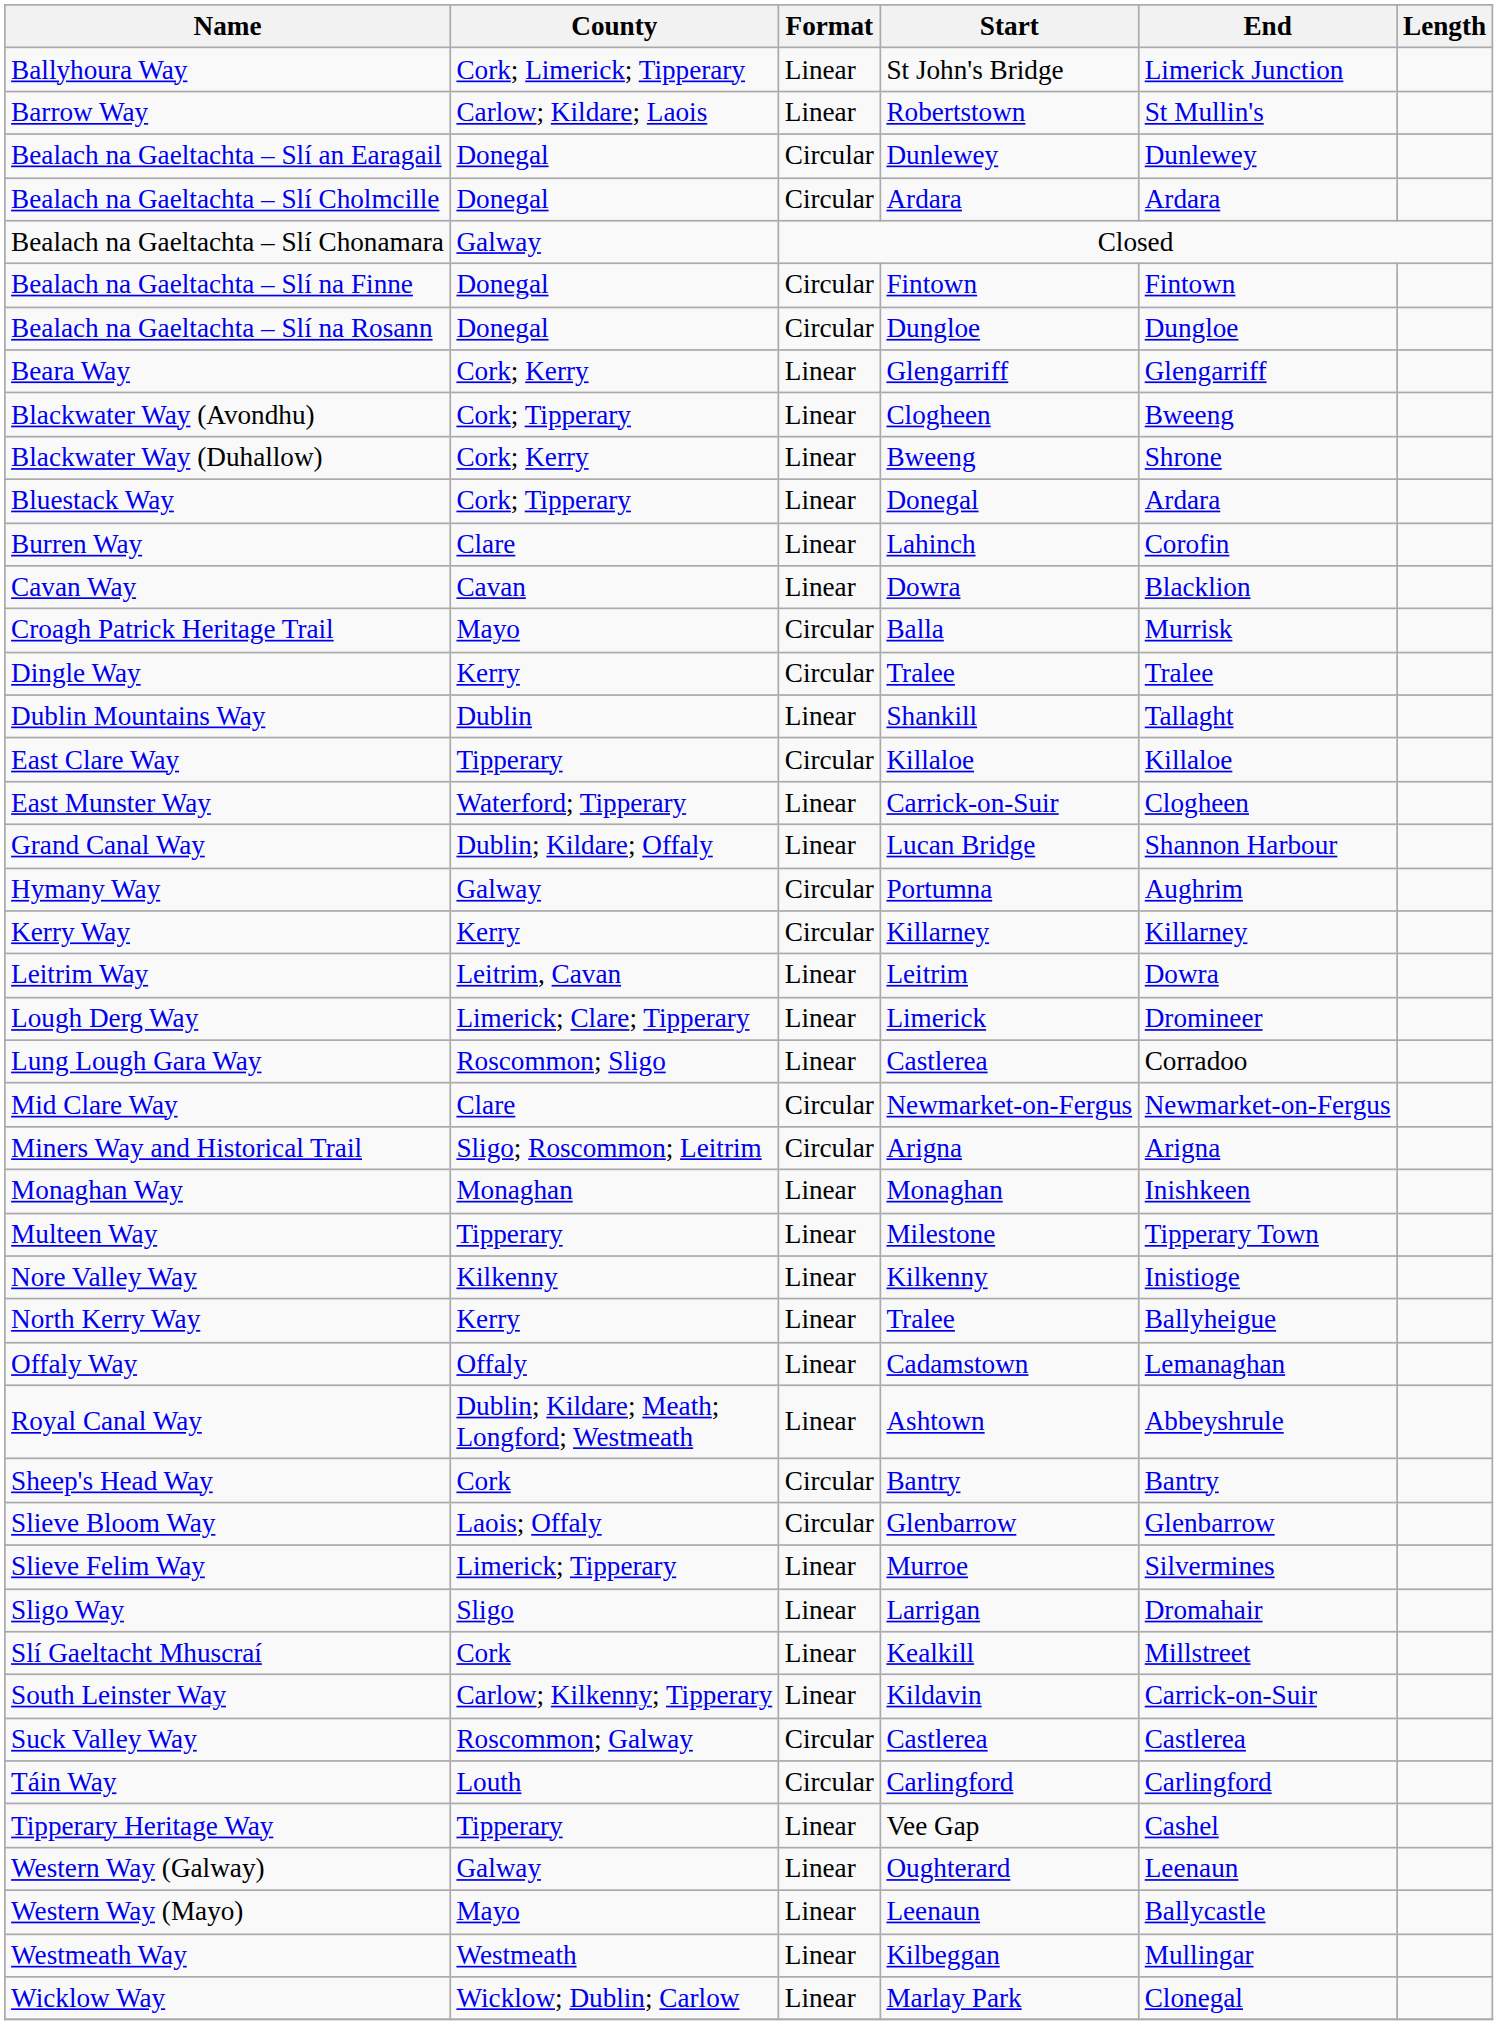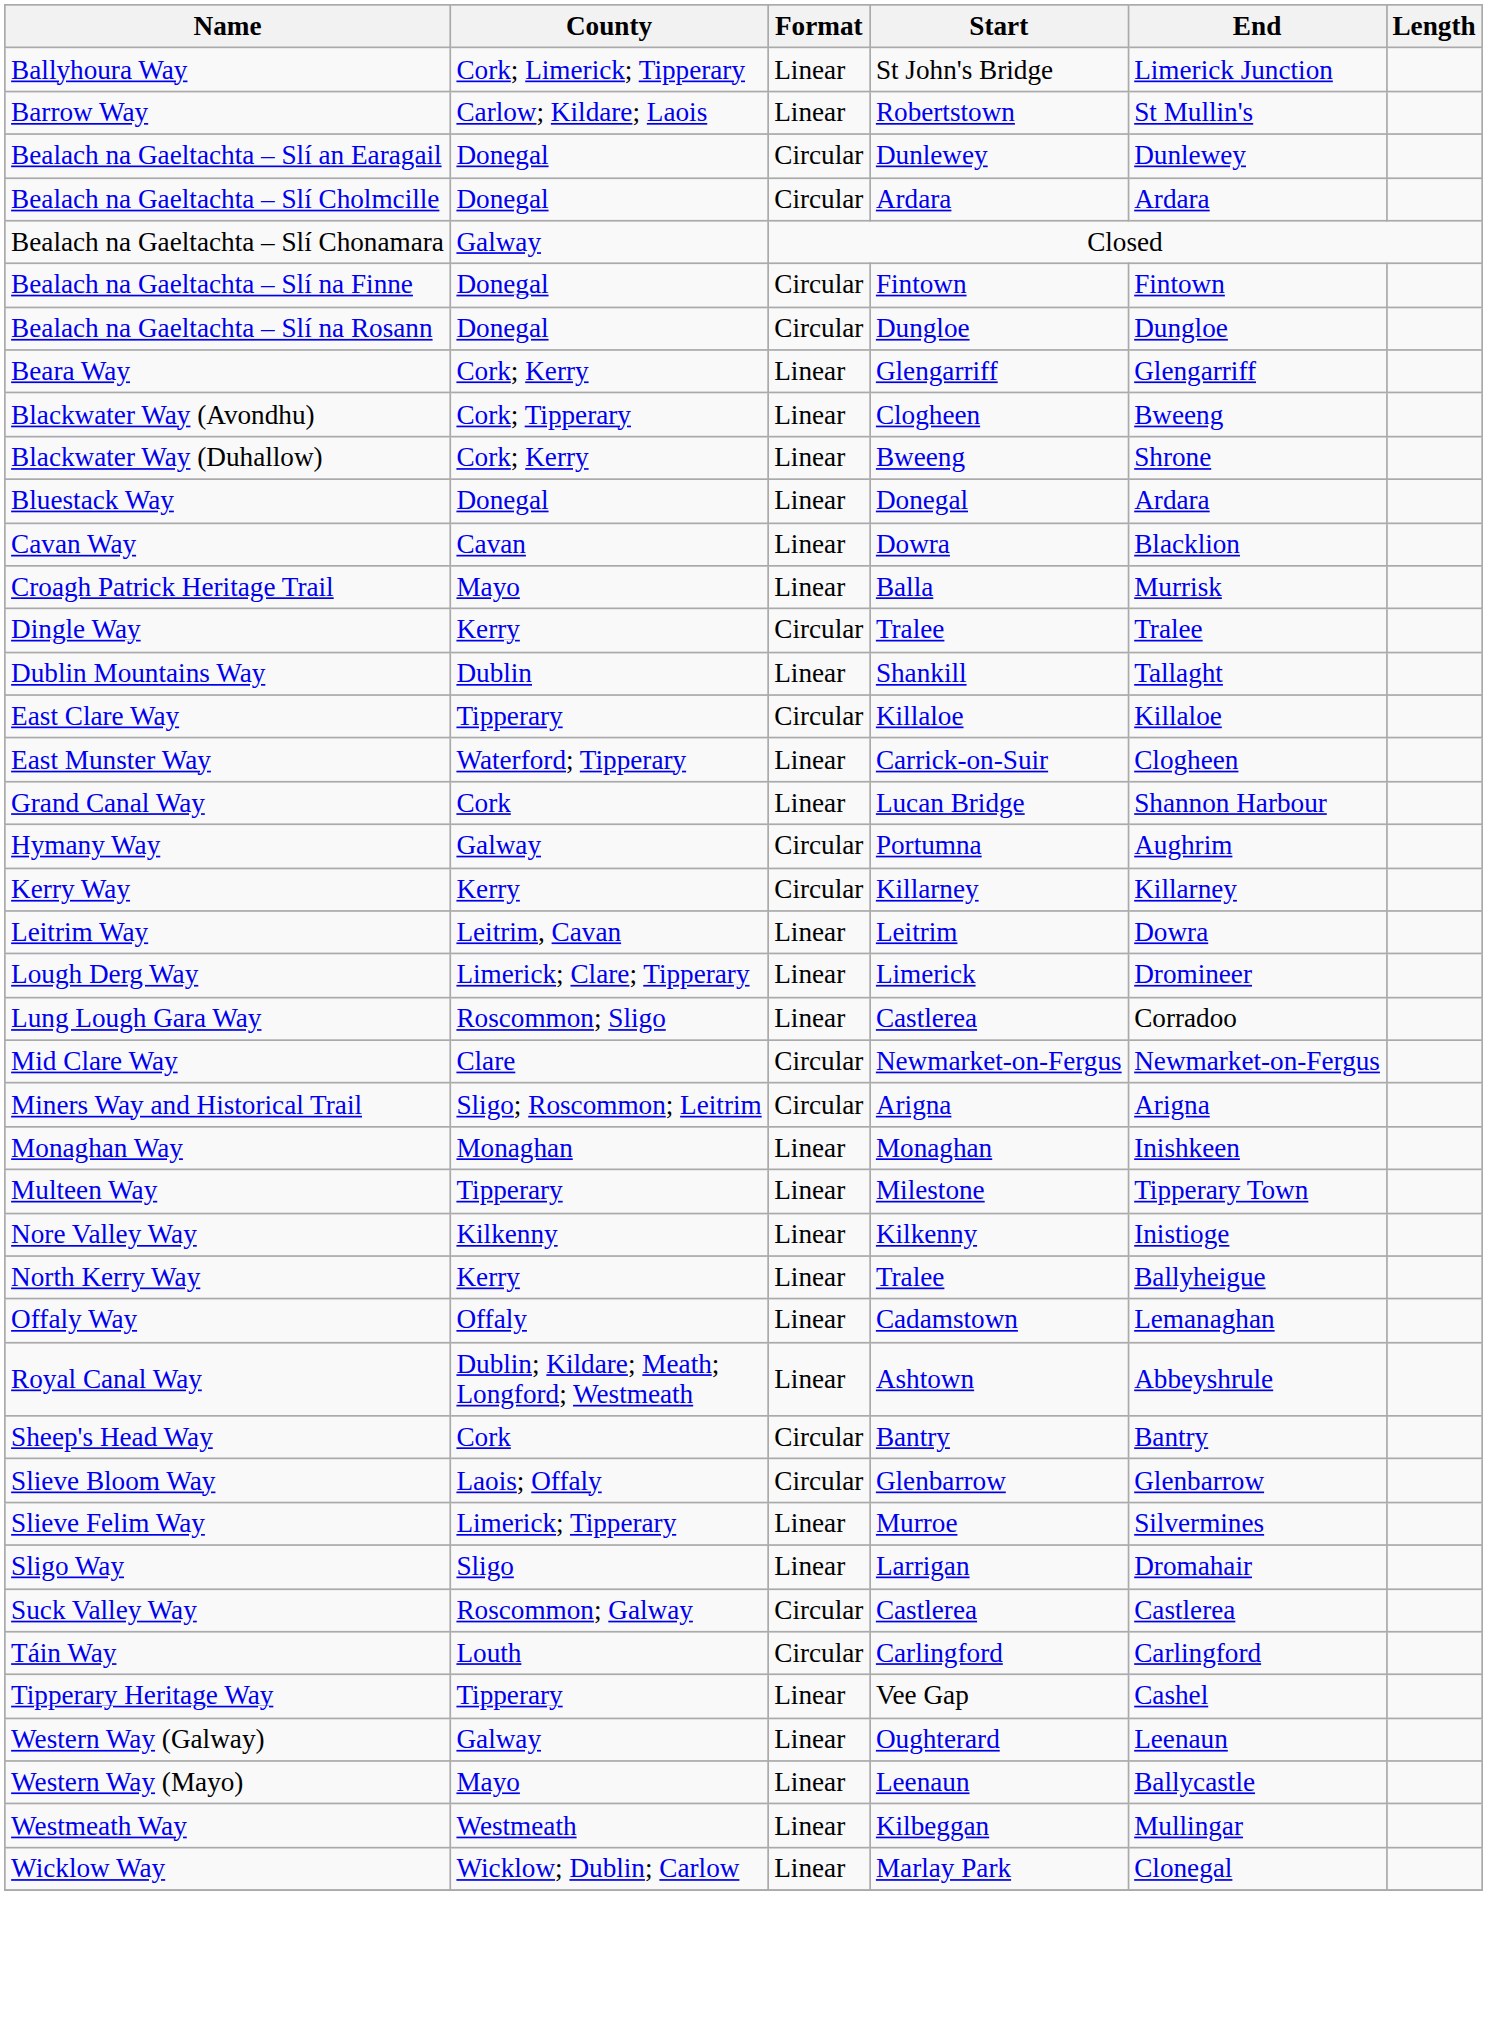 <table class="wikitable sortable">
 <tr style="background: #f2f2f2">
 <th>Name</th>
 <th>County</th>
 <th>Format</th>
 <th>Start</th>
 <th>End</th>
 <th>Length</th>
 </tr>
 <tr style="background: #f9f9f9">
 <td><a href='#'>Ballyhoura Way</a></td>
 <td><a href='#'>Cork</a>; <a href='#'>Limerick</a>; <a href='#'>Tipperary</a></td>
 <td>Linear</td>
 <td>St John's Bridge</td>
 <td><a href='#'>Limerick Junction</a></td>
 <td></td>
 </tr>
 <tr>
 <td><a href='#'>Barrow Way</a></td>
 <td><a href='#'>Carlow</a>; <a href='#'>Kildare</a>; <a href='#'>Laois</a></td>
 <td>Linear</td>
 <td><a href='#'>Robertstown</a></td>
 <td><a href='#'>St Mullin's</a></td>
 <td></td>
 </tr>
 <tr>
 <td><a href='#'>Bealach na Gaeltachta – Slí an Earagail</a></td>
 <td><a href='#'>Donegal</a></td>
 <td>Circular</td>
 <td><a href='#'>Dunlewey</a></td>
 <td><a href='#'>Dunlewey</a></td>
 <td></td>
 </tr>
 <tr>
 <td><a href='#'>Bealach na Gaeltachta – Slí Cholmcille</a></td>
 <td><a href='#'>Donegal</a></td>
 <td>Circular</td>
 <td><a href='#'>Ardara</a></td>
 <td><a href='#'>Ardara</a></td>
 <td></td>
 </tr>
 <tr>
 <td>Bealach na Gaeltachta – Slí Chonamara</td>
 <td><a href='#'>Galway</a></td>
 <td colspan="4" style="text-align: center;">Closed</td>
 </tr>
 <tr>
 <td><a href='#'>Bealach na Gaeltachta – Slí na Finne</a></td>
 <td><a href='#'>Donegal</a></td>
 <td>Circular</td>
 <td><a href='#'>Fintown</a></td>
 <td><a href='#'>Fintown</a></td>
 <td></td>
 </tr>
 <tr>
 <td><a href='#'>Bealach na Gaeltachta – Slí na Rosann</a></td>
 <td><a href='#'>Donegal</a></td>
 <td>Circular</td>
 <td><a href='#'>Dungloe</a></td>
 <td><a href='#'>Dungloe</a></td>
 <td></td>
 </tr>
 <tr>
 <td><a href='#'>Beara Way</a></td>
 <td><a href='#'>Cork</a>; <a href='#'>Kerry</a></td>
 <td>Linear</td>
 <td><a href='#'>Glengarriff</a></td>
 <td><a href='#'>Glengarriff</a></td>
 <td></td>
 </tr>
 <tr>
 <td><a href='#'>Blackwater Way</a> (Avondhu)</td>
 <td><a href='#'>Cork</a>; <a href='#'>Tipperary</a></td>
 <td>Linear</td>
 <td><a href='#'>Clogheen</a></td>
 <td><a href='#'>Bweeng</a></td>
 <td></td>
 </tr>
 <tr>
 <td><a href='#'>Blackwater Way</a> (Duhallow)</td>
 <td><a href='#'>Cork</a>; <a href='#'>Kerry</a></td>
 <td>Linear</td>
 <td><a href='#'>Bweeng</a></td>
 <td><a href='#'>Shrone</a></td>
 <td></td>
 </tr>
 <tr>
 <td><a href='#'>Bluestack Way</a></td>
-<td><a href='#'>Cork</a>; <a href='#'>Tipperary</a></td>
+<td><a href='#'>Donegal</a></td>
 <td>Linear</td>
 <td><a href='#'>Donegal</a></td>
 <td><a href='#'>Ardara</a></td>
-<td></td>
-</tr>
-<tr>
-<td><a href='#'>Burren Way</a></td>
-<td><a href='#'>Clare</a></td>
-<td>Linear</td>
-<td><a href='#'>Lahinch</a></td>
-<td><a href='#'>Corofin</a></td>
 <td></td>
 </tr>
 <tr>
 <td><a href='#'>Cavan Way</a></td>
 <td><a href='#'>Cavan</a></td>
 <td>Linear</td>
 <td><a href='#'>Dowra</a></td>
 <td><a href='#'>Blacklion</a></td>
 <td></td>
 </tr>
 <tr>
 <td><a href='#'>Croagh Patrick Heritage Trail</a></td>
 <td><a href='#'>Mayo</a></td>
-<td>Circular</td>
+<td>Linear</td>
 <td><a href='#'>Balla</a></td>
 <td><a href='#'>Murrisk</a></td>
 <td></td>
 </tr>
 <tr>
 <td><a href='#'>Dingle Way</a></td>
 <td><a href='#'>Kerry</a></td>
 <td>Circular</td>
 <td><a href='#'>Tralee</a></td>
 <td><a href='#'>Tralee</a></td>
 <td></td>
 </tr>
 <tr>
 <td><a href='#'>Dublin Mountains Way</a></td>
 <td><a href='#'>Dublin</a></td>
 <td>Linear</td>
 <td><a href='#'>Shankill</a></td>
 <td><a href='#'>Tallaght</a></td>
 <td></td>
 </tr>
 <tr>
 <td><a href='#'>East Clare Way</a></td>
 <td><a href='#'>Tipperary</a></td>
 <td>Circular</td>
 <td><a href='#'>Killaloe</a></td>
 <td><a href='#'>Killaloe</a></td>
 <td></td>
 </tr>
 <tr>
 <td><a href='#'>East Munster Way</a></td>
 <td><a href='#'>Waterford</a>; <a href='#'>Tipperary</a></td>
 <td>Linear</td>
 <td><a href='#'>Carrick-on-Suir</a></td>
 <td><a href='#'>Clogheen</a></td>
 <td></td>
 </tr>
 <tr>
 <td><a href='#'>Grand Canal Way</a></td>
-<td><a href='#'>Dublin</a>; <a href='#'>Kildare</a>; <a href='#'>Offaly</a></td>
+<td><a href='#'>Cork</a></td>
 <td>Linear</td>
 <td><a href='#'>Lucan Bridge</a></td>
 <td><a href='#'>Shannon Harbour</a></td>
 <td></td>
 </tr>
 <tr>
 <td><a href='#'>Hymany Way</a></td>
 <td><a href='#'>Galway</a></td>
 <td>Circular</td>
 <td><a href='#'>Portumna</a></td>
 <td><a href='#'>Aughrim</a></td>
 <td></td>
 </tr>
 <tr>
 <td><a href='#'>Kerry Way</a></td>
 <td><a href='#'>Kerry</a></td>
 <td>Circular</td>
 <td><a href='#'>Killarney</a></td>
 <td><a href='#'>Killarney</a></td>
 <td></td>
 </tr>
 <tr>
 <td><a href='#'>Leitrim Way</a></td>
 <td><a href='#'>Leitrim</a>, <a href='#'>Cavan</a></td>
 <td>Linear</td>
 <td><a href='#'>Leitrim</a></td>
 <td><a href='#'>Dowra</a></td>
 <td></td>
 </tr>
 <tr>
 <td><a href='#'>Lough Derg Way</a></td>
 <td><a href='#'>Limerick</a>; <a href='#'>Clare</a>; <a href='#'>Tipperary</a></td>
 <td>Linear</td>
 <td><a href='#'>Limerick</a></td>
 <td><a href='#'>Dromineer</a></td>
 <td></td>
 </tr>
 <tr>
 <td><a href='#'>Lung Lough Gara Way</a></td>
 <td><a href='#'>Roscommon</a>; <a href='#'>Sligo</a></td>
 <td>Linear</td>
 <td><a href='#'>Castlerea</a></td>
 <td>Corradoo</td>
 <td></td>
 </tr>
 <tr>
 <td><a href='#'>Mid Clare Way</a></td>
 <td><a href='#'>Clare</a></td>
 <td>Circular</td>
 <td><a href='#'>Newmarket-on-Fergus</a></td>
 <td><a href='#'>Newmarket-on-Fergus</a></td>
 <td></td>
 </tr>
 <tr>
 <td><a href='#'>Miners Way and Historical Trail</a></td>
 <td><a href='#'>Sligo</a>; <a href='#'>Roscommon</a>; <a href='#'>Leitrim</a></td>
 <td>Circular</td>
 <td><a href='#'>Arigna</a></td>
 <td><a href='#'>Arigna</a></td>
 <td></td>
 </tr>
 <tr>
 <td><a href='#'>Monaghan Way</a></td>
 <td><a href='#'>Monaghan</a></td>
 <td>Linear</td>
 <td><a href='#'>Monaghan</a></td>
 <td><a href='#'>Inishkeen</a></td>
 <td></td>
 </tr>
 <tr>
 <td><a href='#'>Multeen Way</a></td>
 <td><a href='#'>Tipperary</a></td>
 <td>Linear</td>
 <td><a href='#'>Milestone</a></td>
 <td><a href='#'>Tipperary Town</a></td>
 <td></td>
 </tr>
 <tr>
 <td><a href='#'>Nore Valley Way</a></td>
 <td><a href='#'>Kilkenny</a></td>
 <td>Linear</td>
 <td><a href='#'>Kilkenny</a></td>
 <td><a href='#'>Inistioge</a></td>
 <td></td>
 </tr>
 <tr>
 <td><a href='#'>North Kerry Way</a></td>
 <td><a href='#'>Kerry</a></td>
 <td>Linear</td>
 <td><a href='#'>Tralee</a></td>
 <td><a href='#'>Ballyheigue</a></td>
 <td></td>
 </tr>
 <tr>
 <td><a href='#'>Offaly Way</a></td>
 <td><a href='#'>Offaly</a></td>
 <td>Linear</td>
 <td><a href='#'>Cadamstown</a></td>
 <td><a href='#'>Lemanaghan</a></td>
 <td></td>
 </tr>
 <tr>
 <td><a href='#'>Royal Canal Way</a></td>
 <td><a href='#'>Dublin</a>; <a href='#'>Kildare</a>; <a href='#'>Meath</a>;<br> <a href='#'>Longford</a>; <a href='#'>Westmeath</a></td>
 <td>Linear</td>
 <td><a href='#'>Ashtown</a></td>
 <td><a href='#'>Abbeyshrule</a></td>
 <td></td>
 </tr>
 <tr>
 <td><a href='#'>Sheep's Head Way</a></td>
 <td><a href='#'>Cork</a></td>
 <td>Circular</td>
 <td><a href='#'>Bantry</a></td>
 <td><a href='#'>Bantry</a></td>
 <td></td>
 </tr>
 <tr>
 <td><a href='#'>Slieve Bloom Way</a></td>
 <td><a href='#'>Laois</a>; <a href='#'>Offaly</a></td>
 <td>Circular</td>
 <td><a href='#'>Glenbarrow</a></td>
 <td><a href='#'>Glenbarrow</a></td>
 <td></td>
 </tr>
 <tr>
 <td><a href='#'>Slieve Felim Way</a></td>
 <td><a href='#'>Limerick</a>; <a href='#'>Tipperary</a></td>
 <td>Linear</td>
 <td><a href='#'>Murroe</a></td>
 <td><a href='#'>Silvermines</a></td>
 <td></td>
 </tr>
 <tr>
 <td><a href='#'>Sligo Way</a></td>
 <td><a href='#'>Sligo</a></td>
 <td>Linear</td>
 <td><a href='#'>Larrigan</a></td>
 <td><a href='#'>Dromahair</a></td>
 <td></td>
 </tr>
 <tr>
-<td><a href='#'>Slí Gaeltacht Mhuscraí</a></td>
-<td><a href='#'>Cork</a></td>
-<td>Linear</td>
-<td><a href='#'>Kealkill</a></td>
-<td><a href='#'>Millstreet</a></td>
-<td></td>
-</tr>
-<tr>
-<td><a href='#'>South Leinster Way</a></td>
-<td><a href='#'>Carlow</a>; <a href='#'>Kilkenny</a>; <a href='#'>Tipperary</a></td>
-<td>Linear</td>
-<td><a href='#'>Kildavin</a></td>
-<td><a href='#'>Carrick-on-Suir</a></td>
-<td></td>
-</tr>
-<tr>
 <td><a href='#'>Suck Valley Way</a></td>
 <td><a href='#'>Roscommon</a>; <a href='#'>Galway</a></td>
 <td>Circular</td>
 <td><a href='#'>Castlerea</a></td>
 <td><a href='#'>Castlerea</a></td>
 <td></td>
 </tr>
 <tr>
 <td><a href='#'>Táin Way</a></td>
 <td><a href='#'>Louth</a></td>
 <td>Circular</td>
 <td><a href='#'>Carlingford</a></td>
 <td><a href='#'>Carlingford</a></td>
 <td></td>
 </tr>
 <tr>
 <td><a href='#'>Tipperary Heritage Way</a></td>
 <td><a href='#'>Tipperary</a></td>
 <td>Linear</td>
 <td>Vee Gap</td>
 <td><a href='#'>Cashel</a></td>
 <td></td>
 </tr>
 <tr>
 <td><a href='#'>Western Way</a> (Galway)</td>
 <td><a href='#'>Galway</a></td>
 <td>Linear</td>
 <td><a href='#'>Oughterard</a></td>
 <td><a href='#'>Leenaun</a></td>
 <td></td>
 </tr>
 <tr>
 <td><a href='#'>Western Way</a> (Mayo)</td>
 <td><a href='#'>Mayo</a></td>
 <td>Linear</td>
 <td><a href='#'>Leenaun</a></td>
 <td><a href='#'>Ballycastle</a></td>
 <td></td>
 </tr>
 <tr>
 <td><a href='#'>Westmeath Way</a></td>
 <td><a href='#'>Westmeath</a></td>
 <td>Linear</td>
 <td><a href='#'>Kilbeggan</a></td>
 <td><a href='#'>Mullingar</a></td>
 <td></td>
 </tr>
 <tr>
 <td><a href='#'>Wicklow Way</a></td>
 <td><a href='#'>Wicklow</a>; <a href='#'>Dublin</a>; <a href='#'>Carlow</a></td>
 <td>Linear</td>
 <td><a href='#'>Marlay Park</a></td>
 <td><a href='#'>Clonegal</a></td>
 <td></td>
 </tr>
 <tr>
 </tr>
 </table>
